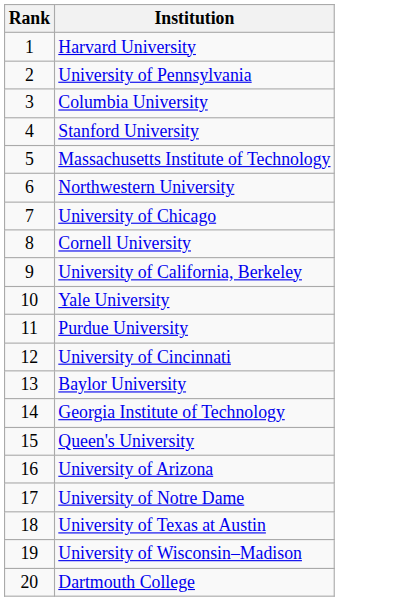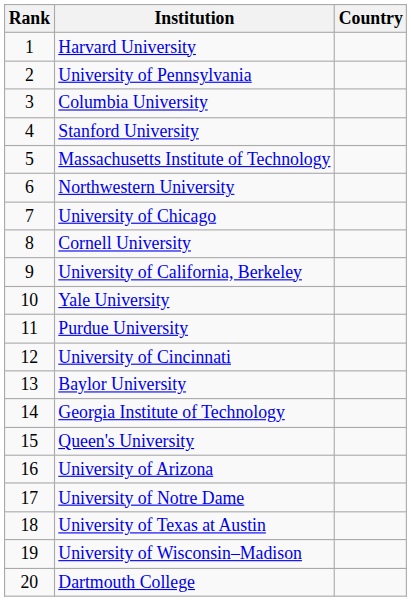 <table class="wikitable sortable">
 <tr>
 <th data-sort-type="number">Rank</th>
 <th>Institution</th>
+<th>Country</th>
 </tr>
 <tr>
 <td style="text-align:center;">1</td>
 <td><a href='#'>Harvard University</a></td>
+<td></td>
 </tr>
 <tr>
 <td style="text-align:center;">2</td>
 <td><a href='#'>University of Pennsylvania</a></td>
+<td></td>
 </tr>
 <tr>
 <td style="text-align:center;">3</td>
 <td><a href='#'>Columbia University</a></td>
+<td></td>
 </tr>
 <tr>
 <td style="text-align:center;">4</td>
 <td><a href='#'>Stanford University</a></td>
+<td></td>
 </tr>
 <tr>
 <td style="text-align:center;">5</td>
 <td><a href='#'>Massachusetts Institute of Technology</a></td>
+<td></td>
 </tr>
 <tr>
 <td style="text-align:center;">6</td>
 <td><a href='#'>Northwestern University</a></td>
+<td></td>
 </tr>
 <tr>
 <td style="text-align:center;">7</td>
 <td><a href='#'>University of Chicago</a></td>
+<td></td>
 </tr>
 <tr>
 <td style="text-align:center;">8</td>
 <td><a href='#'>Cornell University</a></td>
+<td></td>
 </tr>
 <tr>
 <td style="text-align:center;">9</td>
 <td><a href='#'>University of California, Berkeley</a></td>
+<td></td>
 </tr>
 <tr>
 <td style="text-align:center;">10</td>
 <td><a href='#'>Yale University</a></td>
+<td></td>
 </tr>
 <tr>
 <td style="text-align:center;">11</td>
 <td><a href='#'>Purdue University</a></td>
+<td></td>
 </tr>
 <tr>
 <td style="text-align:center;">12</td>
 <td><a href='#'>University of Cincinnati</a></td>
+<td></td>
 </tr>
 <tr>
 <td style="text-align:center;">13</td>
 <td><a href='#'>Baylor University</a></td>
+<td></td>
 </tr>
 <tr>
 <td style="text-align:center;">14</td>
 <td><a href='#'>Georgia Institute of Technology</a></td>
+<td></td>
 </tr>
 <tr>
 <td style="text-align:center;">15</td>
 <td><a href='#'>Queen's University</a></td>
+<td></td>
 </tr>
 <tr>
 <td style="text-align:center;">16</td>
 <td><a href='#'>University of Arizona</a></td>
+<td></td>
 </tr>
 <tr>
 <td style="text-align:center;">17</td>
 <td><a href='#'>University of Notre Dame</a></td>
+<td></td>
 </tr>
 <tr>
 <td style="text-align:center;">18</td>
 <td><a href='#'>University of Texas at Austin</a></td>
+<td></td>
 </tr>
 <tr>
 <td style="text-align:center;">19</td>
 <td><a href='#'>University of Wisconsin–Madison</a></td>
+<td></td>
 </tr>
 <tr>
 <td style="text-align:center;">20</td>
 <td><a href='#'>Dartmouth College</a></td>
+<td></td>
 </tr>
 </table>
